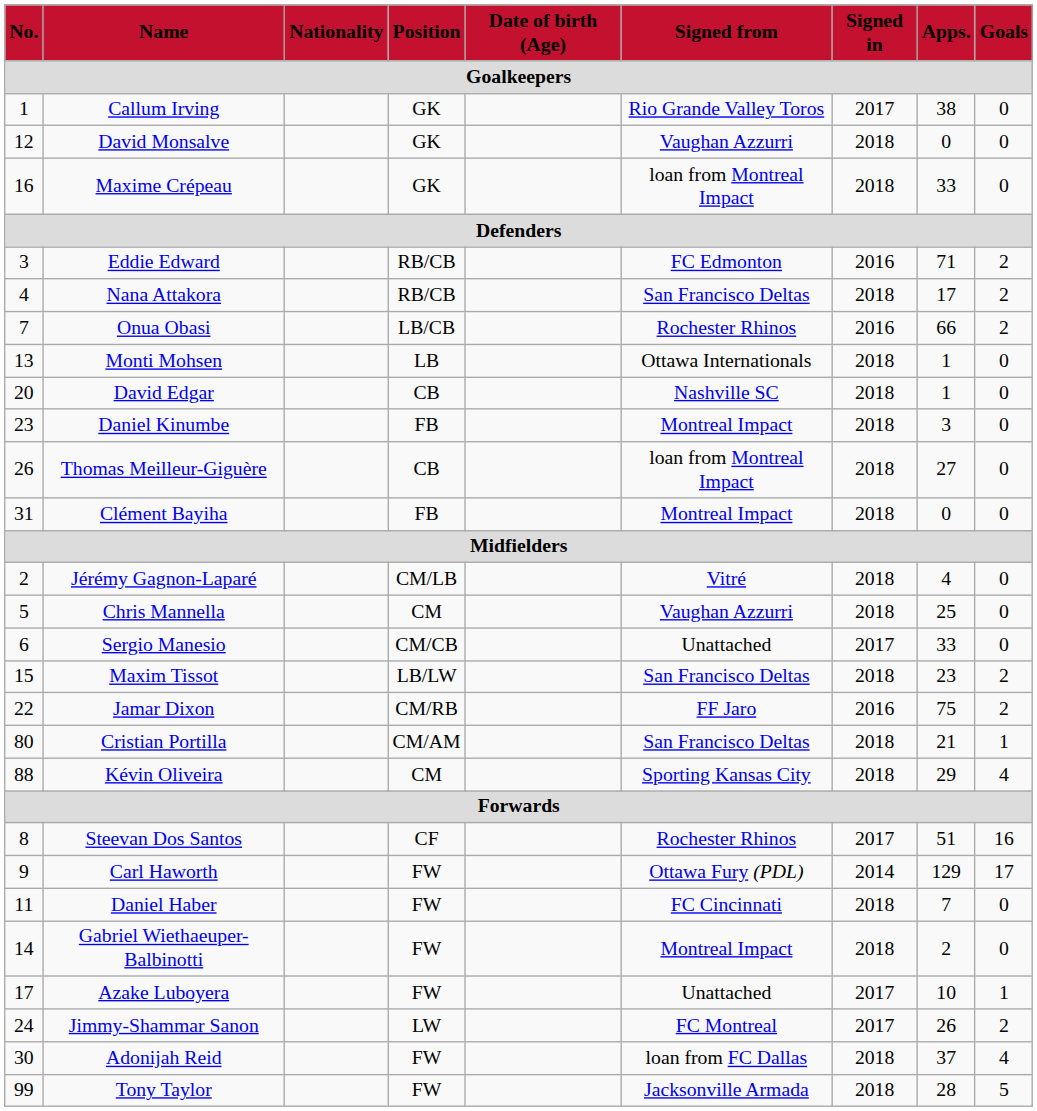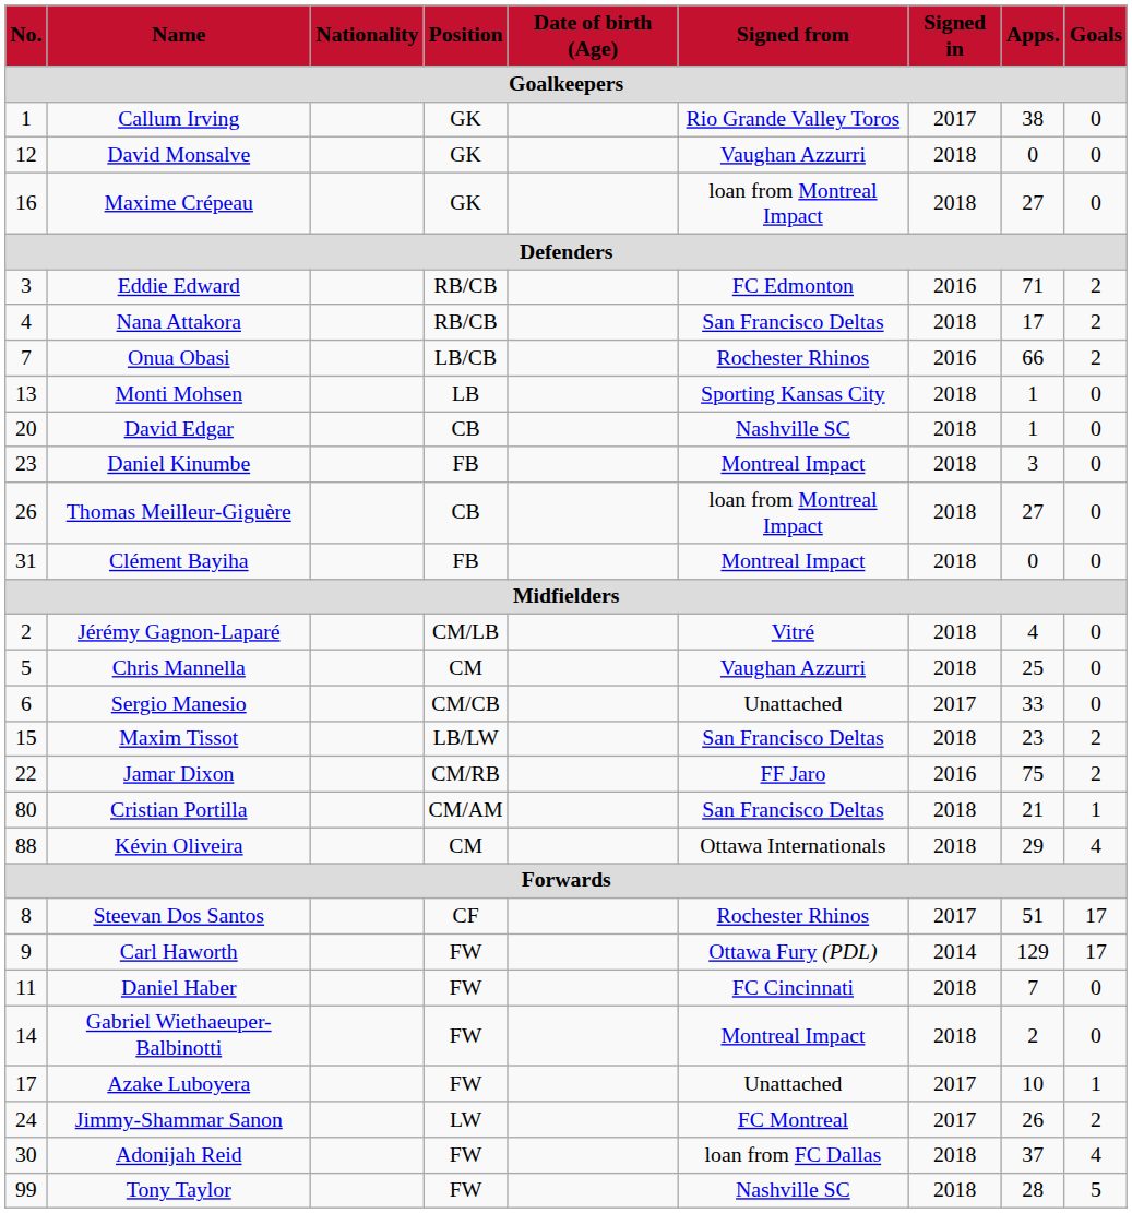 <table class="wikitable"  style="text-align:center; font-size:90%; width:85%;">
 <tr>
 <th style="background:#C4112F; color:#000000; text-align:center;">No.</th>
 <th style="background:#C4112F; color:#000000; text-align:center;">Name</th>
 <th style="background:#C4112F; color:#000000; text-align:center;">Nationality</th>
 <th style="background:#C4112F; color:#000000; text-align:center;">Position</th>
 <th style="background:#C4112F; color:#000000; text-align:center;">Date of birth (Age)</th>
 <th style="background:#C4112F; color:#000000; text-align:center;">Signed from</th>
 <th style="background:#C4112F; color:#000000; text-align:center;">Signed in</th>
 <th style="background:#C4112F; color:#000000; text-align:center;">Apps.</th>
 <th style="background:#C4112F; color:#000000; text-align:center;">Goals</th>
 </tr>
 <tr>
 <th colspan="9"  style="background:#dcdcdc; text-align:center;">Goalkeepers</th>
 </tr>
 <tr>
 <td>1</td>
 <td><a href='#'>Callum Irving</a></td>
 <td></td>
 <td>GK</td>
 <td></td>
 <td> <a href='#'>Rio Grande Valley Toros</a></td>
 <td>2017</td>
 <td>38</td>
 <td>0</td>
 </tr>
 <tr>
 <td>12</td>
 <td><a href='#'>David Monsalve</a></td>
 <td> </td>
 <td>GK</td>
 <td></td>
 <td><a href='#'>Vaughan Azzurri</a></td>
 <td>2018</td>
 <td>0</td>
 <td>0</td>
 </tr>
 <tr>
 <td>16</td>
 <td><a href='#'>Maxime Crépeau</a></td>
 <td></td>
 <td>GK</td>
 <td></td>
 <td>loan from <a href='#'>Montreal Impact</a></td>
 <td>2018</td>
-<td>33</td>
+<td>27</td>
 <td>0</td>
 </tr>
 <tr>
 <th colspan="9"  style="background:#dcdcdc; text-align:center;">Defenders</th>
 </tr>
 <tr>
 <td>3</td>
 <td><a href='#'>Eddie Edward</a></td>
 <td></td>
 <td>RB/CB</td>
 <td></td>
 <td><a href='#'>FC Edmonton</a></td>
 <td>2016</td>
 <td>71</td>
 <td>2</td>
 </tr>
 <tr>
 <td>4</td>
 <td><a href='#'>Nana Attakora</a></td>
 <td> </td>
 <td>RB/CB</td>
 <td></td>
 <td> <a href='#'>San Francisco Deltas</a></td>
 <td>2018</td>
 <td>17</td>
 <td>2</td>
 </tr>
 <tr>
 <td>7</td>
 <td><a href='#'>Onua Obasi</a></td>
 <td> </td>
 <td>LB/CB</td>
 <td></td>
 <td> <a href='#'>Rochester Rhinos</a></td>
 <td>2016</td>
 <td>66</td>
 <td>2</td>
 </tr>
 <tr>
 <td>13</td>
 <td><a href='#'>Monti Mohsen</a></td>
 <td> </td>
 <td>LB</td>
 <td></td>
-<td>Ottawa Internationals</td>
+<td> <a href='#'>Sporting Kansas City</a></td>
 <td>2018</td>
 <td>1</td>
 <td>0</td>
 </tr>
 <tr>
 <td>20</td>
 <td><a href='#'>David Edgar</a></td>
 <td> </td>
 <td>CB</td>
 <td></td>
 <td> <a href='#'>Nashville SC</a></td>
 <td>2018</td>
 <td>1</td>
 <td>0</td>
 </tr>
 <tr>
 <td>23</td>
 <td><a href='#'>Daniel Kinumbe</a></td>
 <td></td>
 <td>FB</td>
 <td></td>
 <td><a href='#'>Montreal Impact</a></td>
 <td>2018</td>
 <td>3</td>
 <td>0</td>
 </tr>
 <tr>
 <td>26</td>
 <td><a href='#'>Thomas Meilleur-Giguère</a></td>
 <td></td>
 <td>CB</td>
 <td></td>
 <td>loan from <a href='#'>Montreal Impact</a></td>
 <td>2018</td>
 <td>27</td>
 <td>0</td>
 </tr>
 <tr>
 <td>31</td>
 <td><a href='#'>Clément Bayiha</a></td>
 <td> </td>
 <td>FB</td>
 <td></td>
 <td><a href='#'>Montreal Impact</a></td>
 <td>2018</td>
 <td>0</td>
 <td>0</td>
 </tr>
 <tr>
 <th colspan="11"  style="background:#dcdcdc; text-align:center;">Midfielders</th>
 </tr>
 <tr>
 <td>2</td>
 <td><a href='#'>Jérémy Gagnon-Laparé</a></td>
 <td></td>
 <td>CM/LB</td>
 <td></td>
 <td> <a href='#'>Vitré</a></td>
 <td>2018</td>
 <td>4</td>
 <td>0</td>
 </tr>
 <tr>
 <td>5</td>
 <td><a href='#'>Chris Mannella</a></td>
 <td></td>
 <td>CM</td>
 <td></td>
 <td><a href='#'>Vaughan Azzurri</a></td>
 <td>2018</td>
 <td>25</td>
 <td>0</td>
 </tr>
 <tr>
 <td>6</td>
 <td><a href='#'>Sergio Manesio</a></td>
 <td> </td>
 <td>CM/CB</td>
 <td></td>
 <td>Unattached</td>
 <td>2017</td>
 <td>33</td>
 <td>0</td>
 </tr>
 <tr>
 <td>15</td>
 <td><a href='#'>Maxim Tissot</a></td>
 <td></td>
 <td>LB/LW</td>
 <td></td>
 <td> <a href='#'>San Francisco Deltas</a></td>
 <td>2018</td>
 <td>23</td>
 <td>2</td>
 </tr>
 <tr>
 <td>22</td>
 <td><a href='#'>Jamar Dixon</a></td>
 <td> </td>
 <td>CM/RB</td>
 <td></td>
 <td> <a href='#'>FF Jaro</a></td>
 <td>2016</td>
 <td>75</td>
 <td>2</td>
 </tr>
 <tr>
 <td>80</td>
 <td><a href='#'>Cristian Portilla</a></td>
 <td></td>
 <td>CM/AM</td>
 <td></td>
 <td> <a href='#'>San Francisco Deltas</a></td>
 <td>2018</td>
 <td>21</td>
 <td>1</td>
 </tr>
 <tr>
 <td>88</td>
 <td><a href='#'>Kévin Oliveira</a></td>
 <td></td>
 <td>CM</td>
 <td></td>
-<td> <a href='#'>Sporting Kansas City</a></td>
+<td>Ottawa Internationals</td>
 <td>2018</td>
 <td>29</td>
 <td>4</td>
 </tr>
 <tr>
 <th colspan="9"  style="background:#dcdcdc; text-align:center;">Forwards</th>
 </tr>
 <tr>
 <td>8</td>
 <td><a href='#'>Steevan Dos Santos</a></td>
 <td></td>
 <td>CF</td>
 <td></td>
 <td> <a href='#'>Rochester Rhinos</a></td>
 <td>2017</td>
 <td>51</td>
-<td>16</td>
+<td>17</td>
 </tr>
 <tr>
 <td>9</td>
 <td><a href='#'>Carl Haworth</a></td>
 <td> </td>
 <td>FW</td>
 <td></td>
 <td><a href='#'>Ottawa Fury</a> <em>(PDL)</em></td>
 <td>2014</td>
 <td>129</td>
 <td>17</td>
 </tr>
 <tr>
 <td>11</td>
 <td><a href='#'>Daniel Haber</a></td>
 <td></td>
 <td>FW</td>
 <td></td>
 <td> <a href='#'>FC Cincinnati</a></td>
 <td>2018</td>
 <td>7</td>
 <td>0</td>
 </tr>
 <tr>
 <td>14</td>
 <td><a href='#'>Gabriel Wiethaeuper-Balbinotti</a></td>
 <td> </td>
 <td>FW</td>
 <td></td>
 <td><a href='#'>Montreal Impact</a></td>
 <td>2018</td>
 <td>2</td>
 <td>0</td>
 </tr>
 <tr>
 <td>17</td>
 <td><a href='#'>Azake Luboyera</a></td>
 <td></td>
 <td>FW</td>
 <td></td>
 <td>Unattached</td>
 <td>2017</td>
 <td>10</td>
 <td>1</td>
 </tr>
 <tr>
 <td>24</td>
 <td><a href='#'>Jimmy-Shammar Sanon</a></td>
 <td> </td>
 <td>LW</td>
 <td></td>
 <td><a href='#'>FC Montreal</a></td>
 <td>2017</td>
 <td>26</td>
 <td>2</td>
 </tr>
 <tr>
 <td>30</td>
 <td><a href='#'>Adonijah Reid</a></td>
 <td> </td>
 <td>FW</td>
 <td></td>
 <td>loan from  <a href='#'>FC Dallas</a></td>
 <td>2018</td>
 <td>37</td>
 <td>4</td>
 </tr>
 <tr>
 <td>99</td>
 <td><a href='#'>Tony Taylor</a></td>
 <td> </td>
 <td>FW</td>
 <td></td>
-<td> <a href='#'>Jacksonville Armada</a></td>
+<td> <a href='#'>Nashville SC</a></td>
 <td>2018</td>
 <td>28</td>
 <td>5</td>
 </tr>
 </table>
